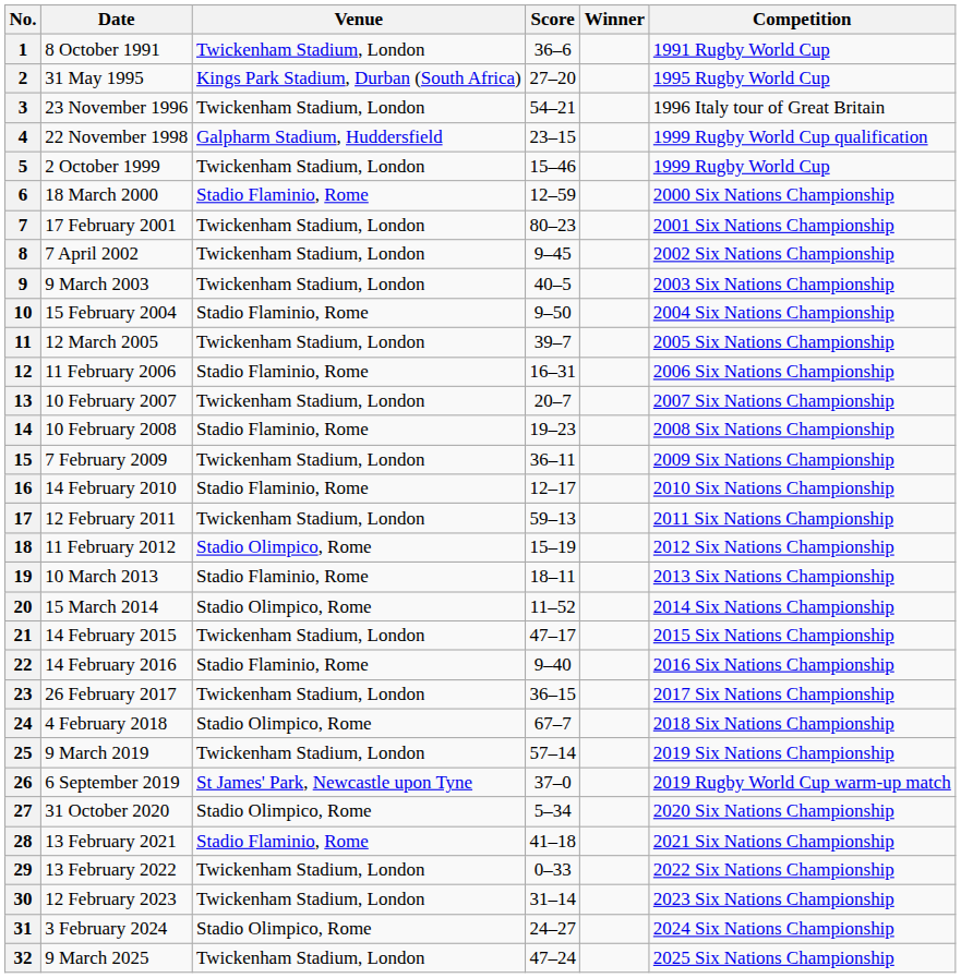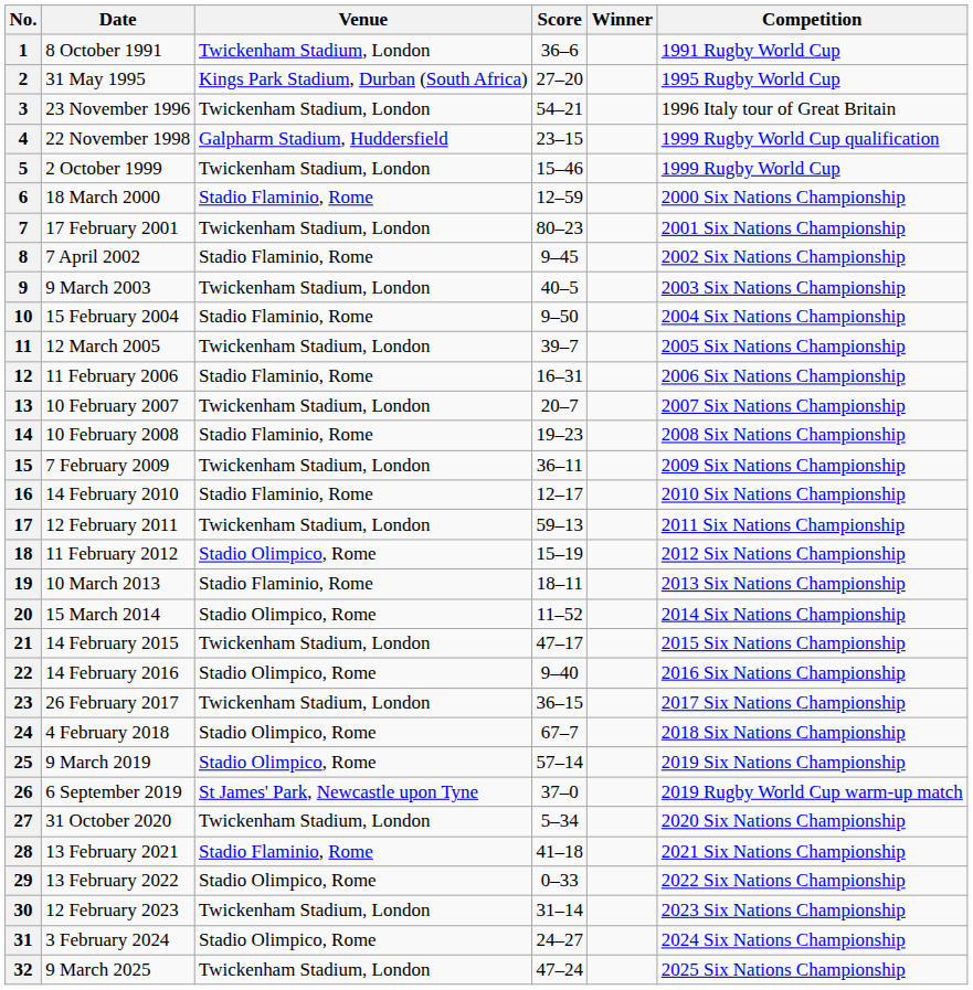 <table class="wikitable">
 <tr>
 <th scope="col">No.</th>
 <th scope="col">Date</th>
 <th scope="col">Venue</th>
 <th scope="col">Score</th>
 <th scope="col">Winner</th>
 <th scope="col">Competition</th>
 </tr>
 <tr>
 <th scope="row">1</th>
 <td>8 October 1991</td>
 <td><a href='#'>Twickenham Stadium</a>, London</td>
 <td style="text-align:center">36–6</td>
 <td></td>
 <td><a href='#'>1991 Rugby World Cup</a></td>
 </tr>
 <tr>
 <th scope="row">2</th>
 <td>31 May 1995</td>
 <td><a href='#'>Kings Park Stadium</a>, <a href='#'>Durban</a> (<a href='#'>South Africa</a>)</td>
 <td style="text-align:center">27–20</td>
 <td></td>
 <td><a href='#'>1995 Rugby World Cup</a></td>
 </tr>
 <tr>
 <th scope="row">3</th>
 <td>23 November 1996</td>
 <td>Twickenham Stadium, London</td>
 <td style="text-align:center">54–21</td>
 <td></td>
 <td>1996 Italy tour of Great Britain</td>
 </tr>
 <tr>
 <th scope="row">4</th>
 <td>22 November 1998</td>
 <td><a href='#'>Galpharm Stadium</a>, <a href='#'>Huddersfield</a></td>
 <td style="text-align:center">23–15</td>
 <td></td>
 <td><a href='#'>1999 Rugby World Cup qualification</a></td>
 </tr>
 <tr>
 <th scope="row">5</th>
 <td>2 October 1999</td>
 <td>Twickenham Stadium, London</td>
 <td style="text-align:center">15–46</td>
 <td></td>
 <td><a href='#'>1999 Rugby World Cup</a></td>
 </tr>
 <tr>
 <th scope="row">6</th>
 <td>18 March 2000</td>
 <td><a href='#'>Stadio Flaminio</a>, <a href='#'>Rome</a></td>
 <td style="text-align:center">12–59</td>
 <td></td>
 <td><a href='#'>2000 Six Nations Championship</a></td>
 </tr>
 <tr>
 <th scope="row">7</th>
 <td>17 February 2001</td>
 <td>Twickenham Stadium, London</td>
 <td style="text-align:center">80–23</td>
 <td></td>
 <td><a href='#'>2001 Six Nations Championship</a></td>
 </tr>
 <tr>
 <th scope="row">8</th>
 <td>7 April 2002</td>
-<td>Twickenham Stadium, London</td>
+<td>Stadio Flaminio, Rome</td>
 <td style="text-align:center">9–45</td>
 <td></td>
 <td><a href='#'>2002 Six Nations Championship</a></td>
 </tr>
 <tr>
 <th scope="row">9</th>
 <td>9 March 2003</td>
 <td>Twickenham Stadium, London</td>
 <td style="text-align:center">40–5</td>
 <td></td>
 <td><a href='#'>2003 Six Nations Championship</a></td>
 </tr>
 <tr>
 <th scope="row">10</th>
 <td>15 February 2004</td>
 <td>Stadio Flaminio, Rome</td>
 <td style="text-align:center">9–50</td>
 <td></td>
 <td><a href='#'>2004 Six Nations Championship</a></td>
 </tr>
 <tr>
 <th scope="row">11</th>
 <td>12 March 2005</td>
 <td>Twickenham Stadium, London</td>
 <td style="text-align:center">39–7</td>
 <td></td>
 <td><a href='#'>2005 Six Nations Championship</a></td>
 </tr>
 <tr>
 <th scope="row">12</th>
 <td>11 February 2006</td>
 <td>Stadio Flaminio, Rome</td>
 <td style="text-align:center">16–31</td>
 <td></td>
 <td><a href='#'>2006 Six Nations Championship</a></td>
 </tr>
 <tr>
 <th scope="row">13</th>
 <td>10 February 2007</td>
 <td>Twickenham Stadium, London</td>
 <td style="text-align:center">20–7</td>
 <td></td>
 <td><a href='#'>2007 Six Nations Championship</a></td>
 </tr>
 <tr>
 <th scope="row">14</th>
 <td>10 February 2008</td>
 <td>Stadio Flaminio, Rome</td>
 <td style="text-align:center">19–23</td>
 <td></td>
 <td><a href='#'>2008 Six Nations Championship</a></td>
 </tr>
 <tr>
 <th scope="row">15</th>
 <td>7 February 2009</td>
 <td>Twickenham Stadium, London</td>
 <td style="text-align:center">36–11</td>
 <td></td>
 <td><a href='#'>2009 Six Nations Championship</a></td>
 </tr>
 <tr>
 <th scope="row">16</th>
 <td>14 February 2010</td>
 <td>Stadio Flaminio, Rome</td>
 <td style="text-align:center">12–17</td>
 <td></td>
 <td><a href='#'>2010 Six Nations Championship</a></td>
 </tr>
 <tr>
 <th scope="row">17</th>
 <td>12 February 2011</td>
 <td>Twickenham Stadium, London</td>
 <td style="text-align:center">59–13</td>
 <td></td>
 <td><a href='#'>2011 Six Nations Championship</a></td>
 </tr>
 <tr>
 <th scope="row">18</th>
 <td>11 February 2012</td>
 <td><a href='#'>Stadio Olimpico</a>, Rome</td>
 <td style="text-align:center">15–19</td>
 <td></td>
 <td><a href='#'>2012 Six Nations Championship</a></td>
 </tr>
 <tr>
 <th scope="row">19</th>
 <td>10 March 2013</td>
 <td>Stadio Flaminio, Rome</td>
 <td style="text-align:center">18–11</td>
 <td></td>
 <td><a href='#'>2013 Six Nations Championship</a></td>
 </tr>
 <tr>
 <th scope="row">20</th>
 <td>15 March 2014</td>
 <td>Stadio Olimpico, Rome</td>
 <td style="text-align:center">11–52</td>
 <td></td>
 <td><a href='#'>2014 Six Nations Championship</a></td>
 </tr>
 <tr>
 <th scope="row">21</th>
 <td>14 February 2015</td>
 <td>Twickenham Stadium, London</td>
 <td style="text-align:center">47–17</td>
 <td></td>
 <td><a href='#'>2015 Six Nations Championship</a></td>
 </tr>
 <tr>
 <th scope="row">22</th>
 <td>14 February 2016</td>
-<td>Stadio Flaminio, Rome</td>
+<td>Stadio Olimpico, Rome</td>
 <td style="text-align:center">9–40</td>
 <td></td>
 <td><a href='#'>2016 Six Nations Championship</a></td>
 </tr>
 <tr>
 <th scope="row">23</th>
 <td>26 February 2017</td>
 <td>Twickenham Stadium, London</td>
 <td style="text-align:center">36–15</td>
 <td></td>
 <td><a href='#'>2017 Six Nations Championship</a></td>
 </tr>
 <tr>
 <th scope="row">24</th>
 <td>4 February 2018</td>
 <td>Stadio Olimpico, Rome</td>
 <td style="text-align:center">67–7</td>
 <td></td>
 <td><a href='#'>2018 Six Nations Championship</a></td>
 </tr>
 <tr>
 <th scope="row">25</th>
 <td>9 March 2019</td>
-<td>Twickenham Stadium, London</td>
+<td><a href='#'>Stadio Olimpico</a>, Rome</td>
 <td style="text-align:center">57–14</td>
 <td></td>
 <td><a href='#'>2019 Six Nations Championship</a></td>
 </tr>
 <tr>
 <th scope="row">26</th>
 <td>6 September 2019</td>
 <td><a href='#'>St James' Park</a>, <a href='#'>Newcastle upon Tyne</a></td>
 <td style="text-align:center">37–0</td>
 <td></td>
 <td><a href='#'>2019 Rugby World Cup warm-up match</a></td>
 </tr>
 <tr>
 <th scope="row">27</th>
 <td>31 October 2020</td>
-<td>Stadio Olimpico, Rome</td>
+<td>Twickenham Stadium, London</td>
 <td style="text-align:center">5–34</td>
 <td></td>
 <td><a href='#'>2020 Six Nations Championship</a></td>
 </tr>
 <tr>
 <th scope="row">28</th>
 <td>13 February 2021</td>
 <td><a href='#'>Stadio Flaminio</a>, <a href='#'>Rome</a></td>
 <td style="text-align:center">41–18</td>
 <td></td>
 <td><a href='#'>2021 Six Nations Championship</a></td>
 </tr>
 <tr>
 <th scope="row">29</th>
 <td>13 February 2022</td>
-<td>Twickenham Stadium, London</td>
+<td>Stadio Olimpico, Rome</td>
 <td style="text-align:center">0–33</td>
 <td></td>
 <td><a href='#'>2022 Six Nations Championship</a></td>
 </tr>
 <tr>
 <th scope="row">30</th>
 <td>12 February 2023</td>
 <td>Twickenham Stadium, London</td>
 <td style="text-align:center">31–14</td>
 <td></td>
 <td><a href='#'>2023 Six Nations Championship</a></td>
 </tr>
 <tr>
 <th scope="row">31</th>
 <td>3 February 2024</td>
 <td>Stadio Olimpico, Rome</td>
 <td style="text-align:center">24–27</td>
 <td></td>
 <td><a href='#'>2024 Six Nations Championship</a></td>
 </tr>
 <tr>
 <th scope="row">32</th>
 <td>9 March 2025</td>
 <td>Twickenham Stadium, London</td>
 <td style="text-align:center">47–24</td>
 <td></td>
 <td><a href='#'>2025 Six Nations Championship</a></td>
 </tr>
 </table>
